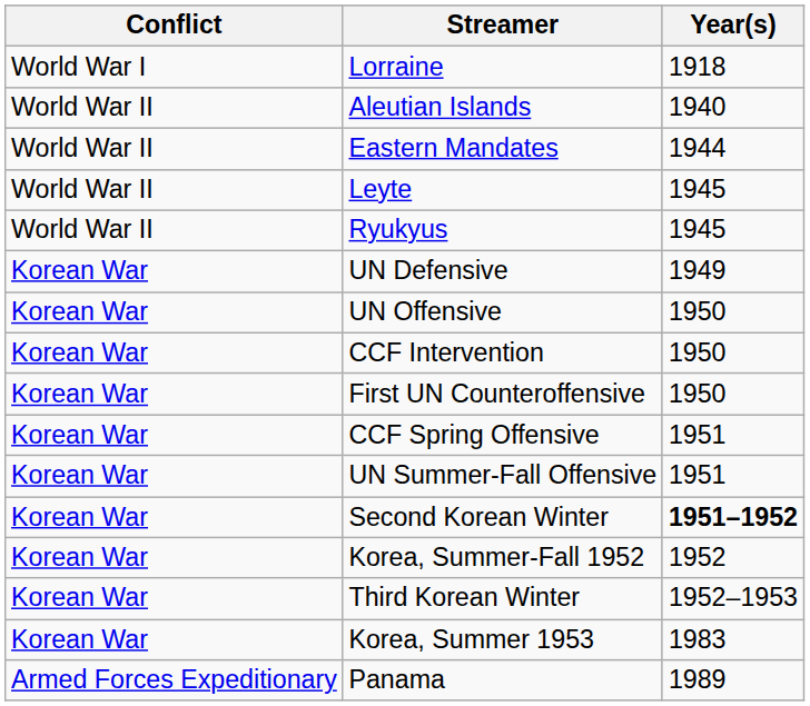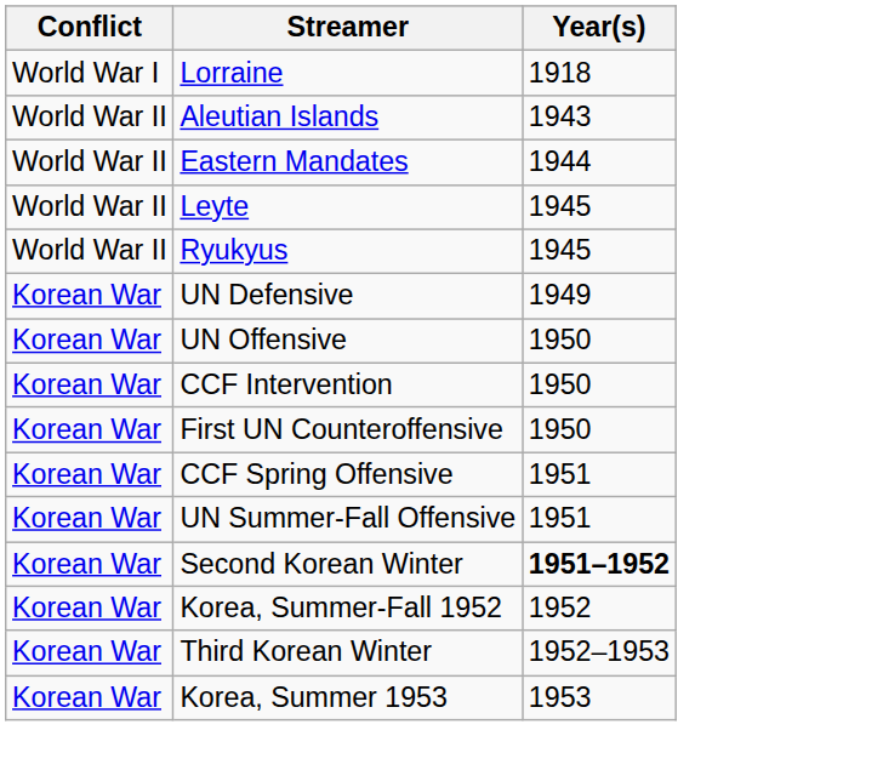 <table class="wikitable" style="float:left;">
 <tr style="background:#efefef;">
 <th>Conflict</th>
 <th>Streamer</th>
 <th>Year(s)</th>
 </tr>
 <tr>
 <td>World War I</td>
 <td><a href='#'>Lorraine</a></td>
 <td>1918</td>
 </tr>
 <tr>
 <td>World War II</td>
 <td><a href='#'>Aleutian Islands</a></td>
-<td>1940</td>
+<td>1943</td>
 </tr>
 <tr>
 <td>World War II</td>
 <td><a href='#'>Eastern Mandates</a></td>
 <td>1944</td>
 </tr>
 <tr>
 <td>World War II</td>
 <td><a href='#'>Leyte</a></td>
 <td>1945</td>
 </tr>
 <tr>
 <td>World War II</td>
 <td><a href='#'>Ryukyus</a></td>
 <td>1945</td>
 </tr>
 <tr>
 <td><a href='#'>Korean War</a></td>
 <td>UN Defensive</td>
 <td>1949</td>
 </tr>
 <tr>
 <td><a href='#'>Korean War</a></td>
 <td>UN Offensive</td>
 <td>1950</td>
 </tr>
 <tr>
 <td><a href='#'>Korean War</a></td>
 <td>CCF Intervention</td>
 <td>1950</td>
 </tr>
 <tr>
 <td><a href='#'>Korean War</a></td>
 <td>First UN Counteroffensive</td>
 <td>1950</td>
 </tr>
 <tr>
 <td><a href='#'>Korean War</a></td>
 <td>CCF Spring Offensive</td>
 <td>1951</td>
 </tr>
 <tr>
 <td><a href='#'>Korean War</a></td>
 <td>UN Summer-Fall Offensive</td>
 <td>1951</td>
 </tr>
 <tr>
 <td><a href='#'>Korean War</a></td>
 <td>Second Korean Winter</td>
 <td><strong>1951–1952</strong></td>
 </tr>
 <tr>
 <td><a href='#'>Korean War</a></td>
 <td>Korea, Summer-Fall 1952</td>
 <td>1952</td>
 </tr>
 <tr>
 <td><a href='#'>Korean War</a></td>
 <td>Third Korean Winter</td>
 <td>1952–1953</td>
 </tr>
 <tr>
 <td><a href='#'>Korean War</a></td>
 <td>Korea, Summer 1953</td>
-<td>1983</td>
-</tr>
-<tr>
-<td><a href='#'>Armed Forces Expeditionary</a></td>
-<td>Panama</td>
-<td>1989</td>
+<td>1953</td>
 </tr>
 </table>
